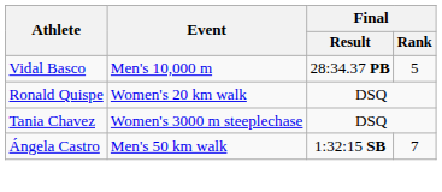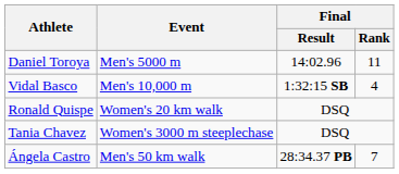 <table class=wikitable style="font-size:90%">
 <tr>
 <th rowspan="2">Athlete</th>
 <th rowspan="2">Event</th>
 <th colspan="2">Final</th>
 </tr>
 <tr style="font-size:95%">
 <th>Result</th>
 <th>Rank</th>
 </tr>
 <tr align=center>
+<td align=left><a href='#'>Daniel Toroya</a></td>
+<td align=left><a href='#'>Men's 5000 m</a></td>
+<td>14:02.96</td>
+<td>11</td>
+</tr>
+<tr align=center>
 <td align=left><a href='#'>Vidal Basco</a></td>
 <td align=left><a href='#'>Men's 10,000 m</a></td>
-<td>28:34.37 <strong>PB</strong></td>
-<td>5</td>
+<td>1:32:15 <strong>SB</strong></td>
+<td>4</td>
 </tr>
 <tr align=center>
 <td align=left><a href='#'>Ronald Quispe</a></td>
 <td align=left><a href='#'>Women's 20 km walk</a></td>
 <td colspan=2>DSQ</td>
 </tr>
 <tr align=center>
 <td align=left><a href='#'>Tania Chavez</a></td>
 <td align=left><a href='#'>Women's 3000 m steeplechase</a></td>
 <td colspan=2>DSQ</td>
 </tr>
 <tr align=center>
 <td align=left><a href='#'>Ángela Castro</a></td>
 <td align=left><a href='#'>Men's 50 km walk</a></td>
-<td>1:32:15 <strong>SB</strong></td>
+<td>28:34.37 <strong>PB</strong></td>
 <td>7</td>
 </tr>
 </table>
